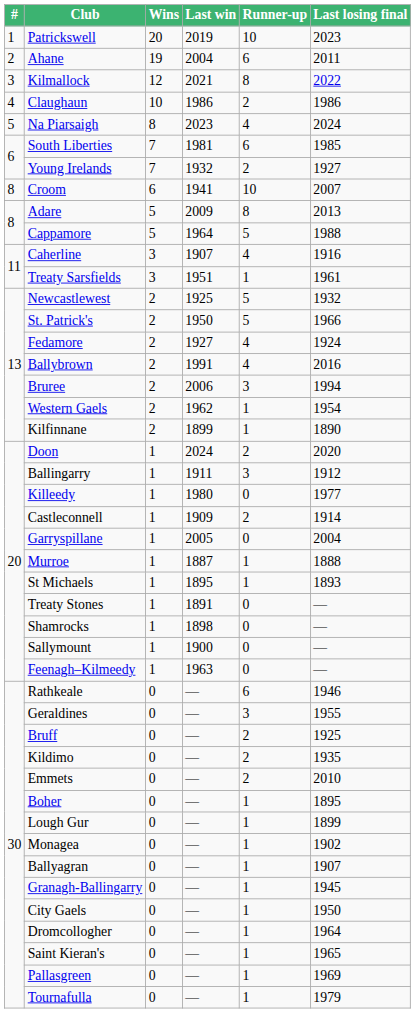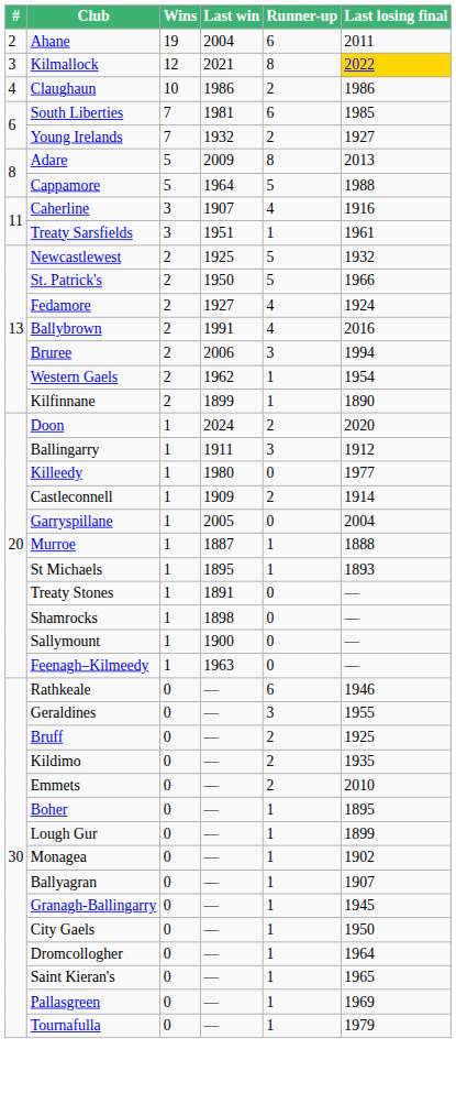 <table class="wikitable sortable">
 <tr>
 <th style="background:#3CB371;color:white">#</th>
 <th style="background:#3CB371;color:white">Club</th>
 <th style="background:#3CB371;color:white">Wins</th>
 <th style="background:#3CB371;color:white">Last win</th>
 <th style="background:#3CB371;color:white">Runner-up</th>
 <th style="background:#3CB371;color:white">Last losing final</th>
-</tr>
-<tr>
-<td>1</td>
-<td><a href='#'>Patrickswell</a></td>
-<td>20</td>
-<td>2019</td>
-<td>10</td>
-<td>2023</td>
 </tr>
 <tr>
 <td>2</td>
 <td><a href='#'>Ahane</a></td>
 <td>19</td>
 <td>2004</td>
 <td>6</td>
 <td>2011</td>
 </tr>
 <tr>
 <td>3</td>
 <td><a href='#'>Kilmallock</a></td>
 <td>12</td>
 <td>2021</td>
 <td>8</td>
-<td><a href='#'>2022</a></td>
+<td style="background: gold;"><a href='#'>2022</a></td>
 </tr>
 <tr>
 <td>4</td>
 <td><a href='#'>Claughaun</a></td>
 <td>10</td>
 <td>1986</td>
 <td>2</td>
 <td>1986</td>
-</tr>
-<tr>
-<td>5</td>
-<td><a href='#'>Na Piarsaigh</a></td>
-<td>8</td>
-<td>2023</td>
-<td>4</td>
-<td>2024</td>
 </tr>
 <tr>
 <td rowspan=2>6</td>
 <td><a href='#'>South Liberties</a></td>
 <td>7</td>
 <td>1981</td>
 <td>6</td>
 <td>1985</td>
 </tr>
 <tr>
 <td><a href='#'>Young Irelands</a></td>
 <td>7</td>
 <td>1932</td>
 <td>2</td>
 <td>1927</td>
-</tr>
-<tr>
-<td rowspan=1>8</td>
-<td><a href='#'>Croom</a></td>
-<td>6</td>
-<td>1941</td>
-<td>10</td>
-<td>2007</td>
 </tr>
 <tr>
 <td rowspan=2>8</td>
 <td><a href='#'>Adare</a></td>
 <td>5</td>
 <td>2009</td>
 <td>8</td>
 <td>2013</td>
 </tr>
 <tr>
 <td><a href='#'>Cappamore</a></td>
 <td>5</td>
 <td>1964</td>
 <td>5</td>
 <td>1988</td>
 </tr>
 <tr>
 <td rowspan=2>11</td>
 <td><a href='#'>Caherline</a></td>
 <td>3</td>
 <td>1907</td>
 <td>4</td>
 <td>1916</td>
 </tr>
 <tr>
 <td><a href='#'>Treaty Sarsfields</a></td>
 <td>3</td>
 <td>1951</td>
 <td>1</td>
 <td>1961</td>
 </tr>
 <tr>
 <td rowspan=7>13</td>
 <td><a href='#'>Newcastlewest</a></td>
 <td>2</td>
 <td>1925</td>
 <td>5</td>
 <td>1932</td>
 </tr>
 <tr>
 <td><a href='#'>St. Patrick's</a></td>
 <td>2</td>
 <td>1950</td>
 <td>5</td>
 <td>1966</td>
 </tr>
 <tr>
 <td><a href='#'>Fedamore</a></td>
 <td>2</td>
 <td>1927</td>
 <td>4</td>
 <td>1924</td>
 </tr>
 <tr>
 <td><a href='#'>Ballybrown</a></td>
 <td>2</td>
 <td>1991</td>
 <td>4</td>
 <td>2016</td>
 </tr>
 <tr>
 <td><a href='#'>Bruree</a></td>
 <td>2</td>
 <td>2006</td>
 <td>3</td>
 <td>1994</td>
 </tr>
 <tr>
 <td><a href='#'>Western Gaels</a></td>
 <td>2</td>
 <td>1962</td>
 <td>1</td>
 <td>1954</td>
 </tr>
 <tr>
 <td>Kilfinnane</td>
 <td>2</td>
 <td>1899</td>
 <td>1</td>
 <td>1890</td>
 </tr>
 <tr>
 <td rowspan=11>20</td>
 <td><a href='#'>Doon</a></td>
 <td>1</td>
 <td>2024</td>
 <td>2</td>
 <td>2020</td>
 </tr>
 <tr>
 <td>Ballingarry</td>
 <td>1</td>
 <td>1911</td>
 <td>3</td>
 <td>1912</td>
 </tr>
 <tr>
 <td><a href='#'>Killeedy</a></td>
 <td>1</td>
 <td>1980</td>
 <td>0</td>
 <td>1977</td>
 </tr>
 <tr>
 <td>Castleconnell</td>
 <td>1</td>
 <td>1909</td>
 <td>2</td>
 <td>1914</td>
 </tr>
 <tr>
 <td><a href='#'>Garryspillane</a></td>
 <td>1</td>
 <td>2005</td>
 <td>0</td>
 <td>2004</td>
 </tr>
 <tr>
 <td><a href='#'>Murroe</a></td>
 <td>1</td>
 <td>1887</td>
 <td>1</td>
 <td>1888</td>
 </tr>
 <tr>
 <td>St Michaels</td>
 <td>1</td>
 <td>1895</td>
 <td>1</td>
 <td>1893</td>
 </tr>
 <tr>
 <td>Treaty Stones</td>
 <td>1</td>
 <td>1891</td>
 <td>0</td>
 <td>—</td>
 </tr>
 <tr>
 <td>Shamrocks</td>
 <td>1</td>
 <td>1898</td>
 <td>0</td>
 <td>—</td>
 </tr>
 <tr>
 <td>Sallymount</td>
 <td>1</td>
 <td>1900</td>
 <td>0</td>
 <td>—</td>
 </tr>
 <tr>
 <td><a href='#'>Feenagh–Kilmeedy</a></td>
 <td>1</td>
 <td>1963</td>
 <td>0</td>
 <td>—</td>
 </tr>
 <tr>
 <td rowspan=15>30</td>
 <td>Rathkeale</td>
 <td>0</td>
 <td>—</td>
 <td>6</td>
 <td>1946</td>
 </tr>
 <tr>
 <td>Geraldines</td>
 <td>0</td>
 <td>—</td>
 <td>3</td>
 <td>1955</td>
 </tr>
 <tr>
 <td><a href='#'>Bruff</a></td>
 <td>0</td>
 <td>—</td>
 <td>2</td>
 <td>1925</td>
 </tr>
 <tr>
 <td>Kildimo</td>
 <td>0</td>
 <td>—</td>
 <td>2</td>
 <td>1935</td>
 </tr>
 <tr>
 <td>Emmets</td>
 <td>0</td>
 <td>—</td>
 <td>2</td>
 <td>2010</td>
 </tr>
 <tr>
 <td><a href='#'>Boher</a></td>
 <td>0</td>
 <td>—</td>
 <td>1</td>
 <td>1895</td>
 </tr>
 <tr>
 <td>Lough Gur</td>
 <td>0</td>
 <td>—</td>
 <td>1</td>
 <td>1899</td>
 </tr>
 <tr>
 <td>Monagea</td>
 <td>0</td>
 <td>—</td>
 <td>1</td>
 <td>1902</td>
 </tr>
 <tr>
 <td>Ballyagran</td>
 <td>0</td>
 <td>—</td>
 <td>1</td>
 <td>1907</td>
 </tr>
 <tr>
 <td><a href='#'>Granagh-Ballingarry</a></td>
 <td>0</td>
 <td>—</td>
 <td>1</td>
 <td>1945</td>
 </tr>
 <tr>
 <td>City Gaels</td>
 <td>0</td>
 <td>—</td>
 <td>1</td>
 <td>1950</td>
 </tr>
 <tr>
 <td>Dromcollogher</td>
 <td>0</td>
 <td>—</td>
 <td>1</td>
 <td>1964</td>
 </tr>
 <tr>
 <td>Saint Kieran's</td>
 <td>0</td>
 <td>—</td>
 <td>1</td>
 <td>1965</td>
 </tr>
 <tr>
 <td><a href='#'>Pallasgreen</a></td>
 <td>0</td>
 <td>—</td>
 <td>1</td>
 <td>1969</td>
 </tr>
 <tr>
 <td><a href='#'>Tournafulla</a></td>
 <td>0</td>
 <td>—</td>
 <td>1</td>
 <td>1979</td>
 </tr>
 </table>
